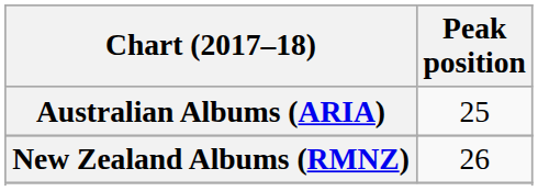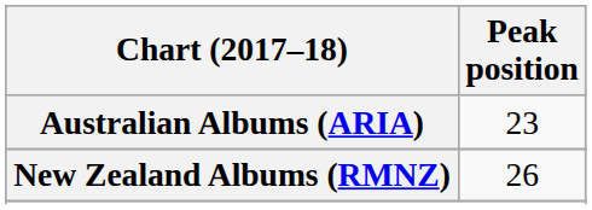 <table class="wikitable sortable plainrowheaders" style="text-align:center">
 <tr>
 <th scope="col">Chart (2017–18)</th>
 <th scope="col">Peak<br>position</th>
 </tr>
 <tr>
 <th scope="row">Australian Albums (<a href='#'>ARIA</a>)</th>
-<td>25</td>
+<td>23</td>
 </tr>
 <tr>
 </tr>
 <tr>
 </tr>
 <tr>
 </tr>
 <tr>
 </tr>
 <tr>
 </tr>
 <tr>
 <th scope="row">New Zealand Albums (<a href='#'>RMNZ</a>)</th>
 <td>26</td>
 </tr>
 <tr>
 </tr>
 <tr>
 </tr>
 <tr>
 </tr>
 <tr>
 </tr>
 <tr>
 </tr>
 <tr>
 </tr>
 </table>
